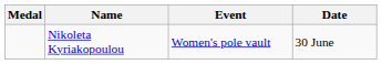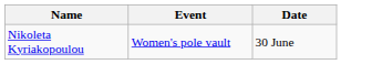 <table class="wikitable sortable" style="font-size:100%">
 <tr>
-<th>Medal</th>
 <th width=150>Name</th>
 <th width=150>Event</th>
 <th width=100>Date</th>
 </tr>
 <tr>
-<td></td>
 <td><a href='#'>Nikoleta Kyriakopoulou</a></td>
 <td><a href='#'>Women's pole vault</a></td>
 <td>30 June</td>
 </tr>
 </table>
